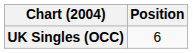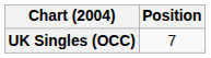 <table class="wikitable plainrowheaders" style="text-align:center">
 <tr>
 <th>Chart (2004)</th>
 <th>Position</th>
 </tr>
 <tr>
 <th scope="row">UK Singles (OCC)</th>
-<td>6</td>
+<td>7</td>
 </tr>
 </table>
